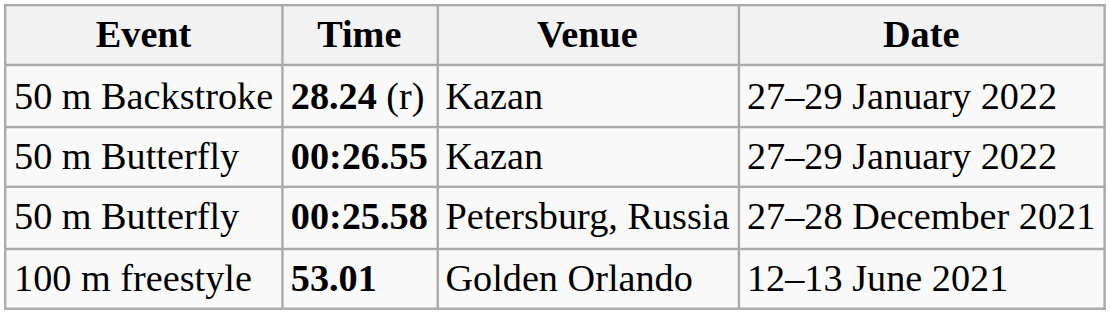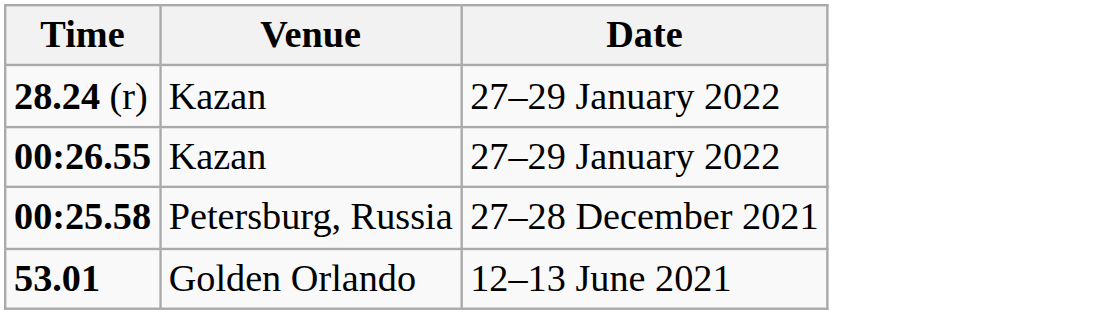 <table class="wikitable">
 <tr>
-<th>Event</th>
 <th>Time</th>
 <th>Venue</th>
 <th>Date</th>
 </tr>
 <tr>
-<td>50 m Backstroke</td>
 <td><strong>28.24</strong> (r)</td>
 <td>Kazan</td>
 <td>27–29 January 2022</td>
 </tr>
 <tr>
-<td>50 m Butterfly</td>
 <td><strong>00:26.55</strong></td>
 <td>Kazan</td>
 <td>27–29 January 2022</td>
 </tr>
 <tr>
-<td>50 m Butterfly</td>
 <td><strong>00:25.58</strong></td>
 <td>Petersburg, Russia</td>
 <td>27–28 December 2021</td>
 </tr>
 <tr>
-<td>100 m freestyle</td>
 <td><strong>53.01</strong></td>
 <td>Golden Orlando</td>
 <td>12–13 June 2021</td>
 </tr>
 </table>
